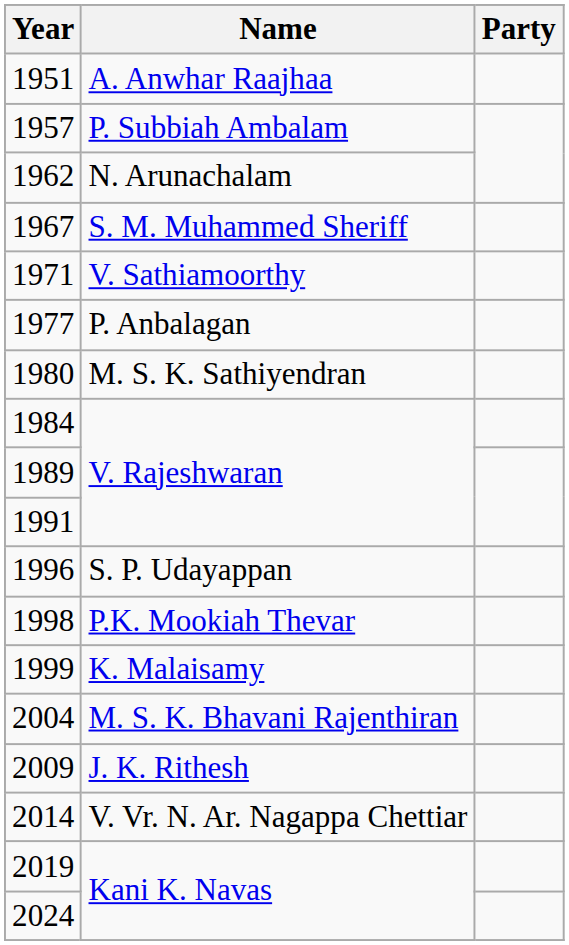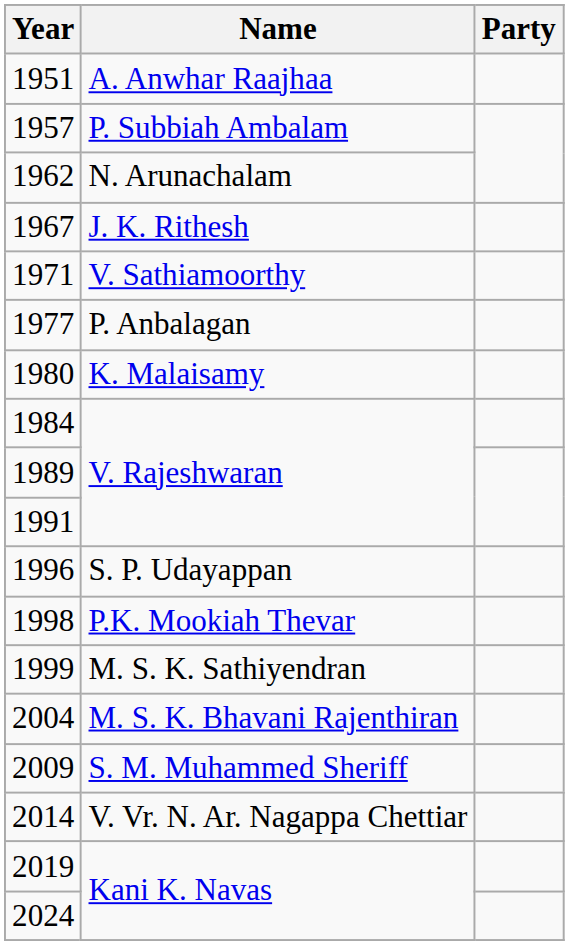 <table class="wikitable sortable">
 <tr>
 <th>Year</th>
 <th>Name</th>
 <th colspan=2>Party</th>
 </tr>
 <tr>
 <td>1951</td>
 <td><a href='#'>A. Anwhar Raajhaa</a></td>
 <td></td>
 </tr>
 <tr>
 <td>1957</td>
 <td><a href='#'>P. Subbiah Ambalam</a></td>
 </tr>
 <tr>
 <td>1962</td>
 <td>N. Arunachalam</td>
 </tr>
 <tr>
 <td>1967</td>
-<td><a href='#'>S. M. Muhammed Sheriff</a></td>
+<td><a href='#'>J. K. Rithesh</a></td>
 <td></td>
 </tr>
 <tr>
 <td>1971</td>
 <td><a href='#'>V. Sathiamoorthy</a></td>
 <td></td>
 </tr>
 <tr>
 <td>1977</td>
 <td>P. Anbalagan</td>
 <td></td>
 </tr>
 <tr>
 <td>1980</td>
-<td>M. S. K. Sathiyendran</td>
+<td><a href='#'>K. Malaisamy</a></td>
 <td></td>
 </tr>
 <tr>
 <td>1984</td>
 <td rowspan=3><a href='#'>V. Rajeshwaran</a></td>
 <td></td>
 </tr>
 <tr>
 <td>1989</td>
 </tr>
 <tr>
 <td>1991</td>
 </tr>
 <tr>
 <td>1996</td>
 <td>S. P. Udayappan</td>
 <td></td>
 </tr>
 <tr>
 <td>1998</td>
 <td><a href='#'>P.K. Mookiah Thevar</a></td>
 <td></td>
 </tr>
 <tr>
 <td>1999</td>
-<td><a href='#'>K. Malaisamy</a></td>
+<td>M. S. K. Sathiyendran</td>
 </tr>
 <tr>
 <td>2004</td>
 <td><a href='#'>M. S. K. Bhavani Rajenthiran</a></td>
 <td></td>
 </tr>
 <tr>
 <td>2009</td>
-<td><a href='#'>J. K. Rithesh</a></td>
+<td><a href='#'>S. M. Muhammed Sheriff</a></td>
 </tr>
 <tr>
 <td>2014</td>
 <td>V. Vr. N. Ar. Nagappa Chettiar</td>
 <td></td>
 </tr>
 <tr>
 <td>2019</td>
 <td rowspan="2"><a href='#'>Kani K. Navas</a></td>
 <td></td>
 </tr>
 <tr>
 <td>2024</td>
 </tr>
 </table>
